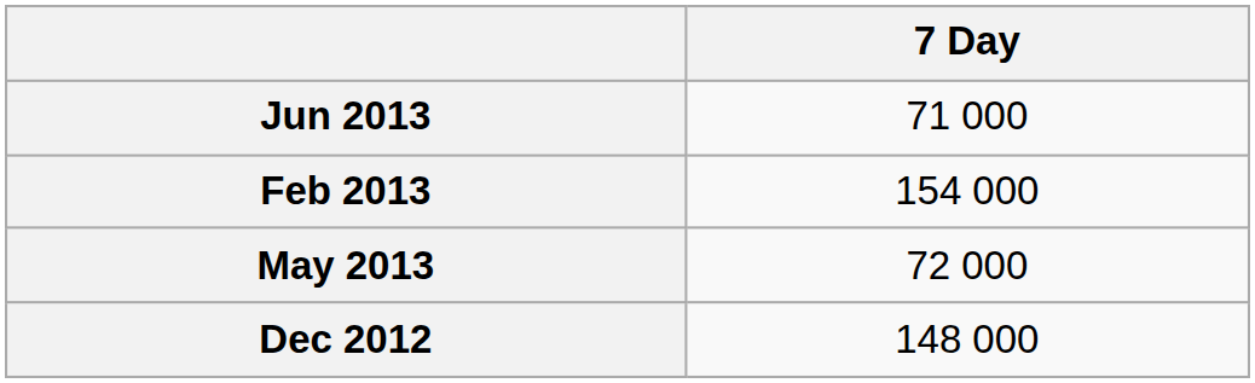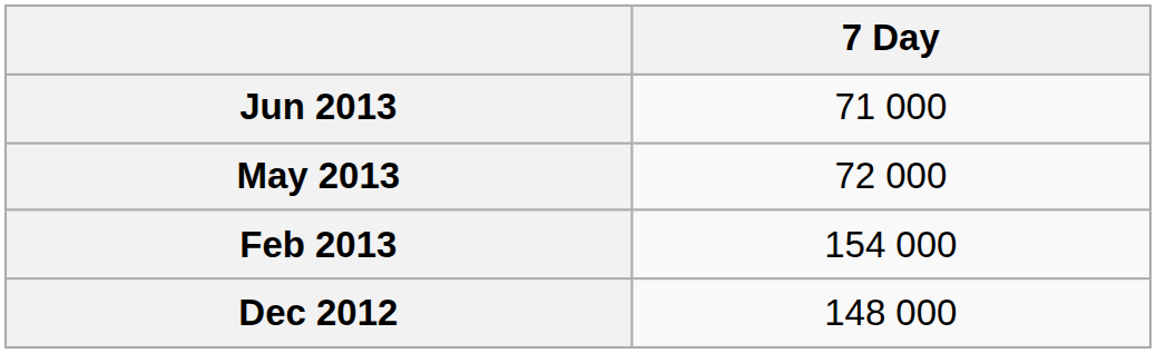 <table class="wikitable sortable" style="text-align:center; width:500px; height:150px;">
 <tr>
 <th></th>
 <th>7 Day</th>
 </tr>
 <tr>
 <th scope="row">Jun 2013</th>
 <td>71 000</td>
 </tr>
 <tr>
+<th scope="row">May 2013</th>
+<td>72 000</td>
+</tr>
+<tr>
 <th scope="row">Feb 2013</th>
 <td>154 000</td>
-</tr>
-<tr>
-<th scope="row">May 2013</th>
-<td>72 000</td>
 </tr>
 <tr>
 <th scope="row">Dec 2012</th>
 <td>148 000</td>
 </tr>
 </table>
